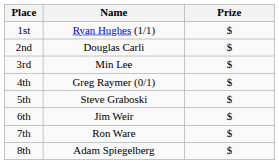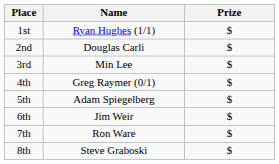 <table class="wikitable" style="text-align:center">
 <tr>
 <th width="50">Place</th>
 <th width="200">Name</th>
 <th width="125">Prize</th>
 </tr>
 <tr>
 <td>1st</td>
 <td><a href='#'>Ryan Hughes</a> (1/1)</td>
 <td>$</td>
 </tr>
 <tr>
 <td>2nd</td>
 <td>Douglas Carli</td>
 <td>$</td>
 </tr>
 <tr>
 <td>3rd</td>
 <td>Min Lee</td>
 <td>$</td>
 </tr>
 <tr>
 <td>4th</td>
 <td>Greg Raymer (0/1)</td>
 <td>$</td>
 </tr>
 <tr>
 <td>5th</td>
-<td>Steve Graboski</td>
+<td>Adam Spiegelberg</td>
 <td>$</td>
 </tr>
 <tr>
 <td>6th</td>
 <td>Jim Weir</td>
 <td>$</td>
 </tr>
 <tr>
 <td>7th</td>
 <td>Ron Ware</td>
 <td>$</td>
 </tr>
 <tr>
 <td>8th</td>
-<td>Adam Spiegelberg</td>
+<td>Steve Graboski</td>
 <td>$</td>
 </tr>
 </table>
